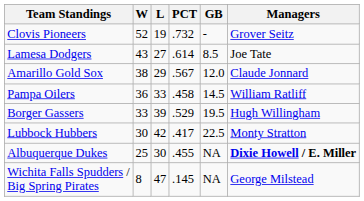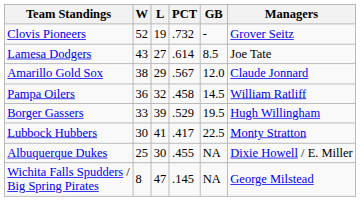 <table class="wikitable">
 <tr>
 <th>Team Standings</th>
 <th>W</th>
 <th>L</th>
 <th>PCT</th>
 <th>GB</th>
 <th>Managers</th>
 </tr>
 <tr>
 <td><a href='#'>Clovis Pioneers</a></td>
 <td>52</td>
 <td>19</td>
 <td>.732</td>
 <td>-</td>
 <td><a href='#'>Grover Seitz</a></td>
 </tr>
 <tr>
 <td><a href='#'>Lamesa Dodgers</a></td>
 <td>43</td>
 <td>27</td>
 <td>.614</td>
 <td>8.5</td>
 <td>Joe Tate</td>
 </tr>
 <tr>
 <td><a href='#'>Amarillo Gold Sox</a></td>
 <td>38</td>
 <td>29</td>
 <td>.567</td>
 <td>12.0</td>
 <td><a href='#'>Claude Jonnard</a></td>
 </tr>
 <tr>
 <td><a href='#'>Pampa Oilers</a></td>
 <td>36</td>
-<td>33</td>
+<td>32</td>
 <td>.458</td>
 <td>14.5</td>
 <td><a href='#'>William Ratliff</a></td>
 </tr>
 <tr>
 <td><a href='#'>Borger Gassers</a></td>
 <td>33</td>
 <td>39</td>
 <td>.529</td>
 <td>19.5</td>
 <td><a href='#'>Hugh Willingham</a></td>
 </tr>
 <tr>
 <td><a href='#'>Lubbock Hubbers</a></td>
 <td>30</td>
-<td>42</td>
+<td>41</td>
 <td>.417</td>
 <td>22.5</td>
 <td><a href='#'>Monty Stratton</a></td>
 </tr>
 <tr>
 <td><a href='#'>Albuquerque Dukes</a></td>
 <td>25</td>
 <td>30</td>
 <td>.455</td>
 <td>NA</td>
-<td><strong><a href='#'>Dixie Howell</a> / E. Miller</strong></td>
+<td><a href='#'>Dixie Howell</a> / E. Miller</td>
 </tr>
 <tr>
 <td><a href='#'>Wichita Falls Spudders</a> /<br> <a href='#'>Big Spring Pirates</a></td>
 <td>8</td>
 <td>47</td>
 <td>.145</td>
 <td>NA</td>
 <td><a href='#'>George Milstead</a></td>
 </tr>
 </table>
